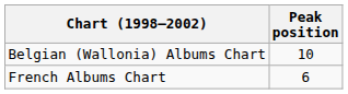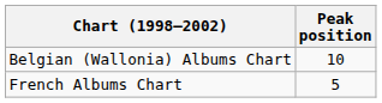 <table class="wikitable sortable">
 <tr>
 <th>Chart (1998–2002)</th>
 <th>Peak<br>position</th>
 </tr>
 <tr>
 <td>Belgian (Wallonia) Albums Chart</td>
 <td style="text-align:center;">10</td>
 </tr>
 <tr>
 <td>French Albums Chart</td>
-<td style="text-align:center;">6</td>
+<td style="text-align:center;">5</td>
 </tr>
 </table>
